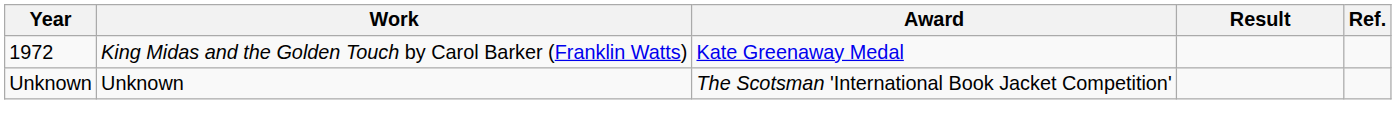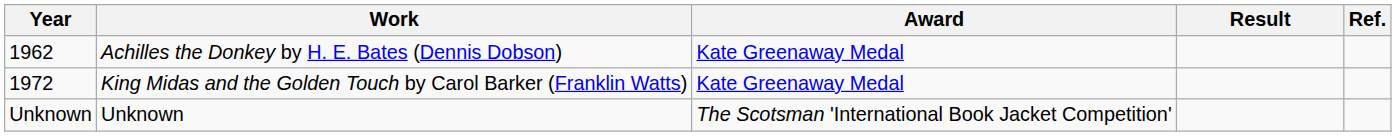 <table class="wikitable plainrowheaders">
 <tr>
 <th>Year</th>
 <th>Work</th>
 <th>Award</th>
 <th style="min-width: 8em">Result</th>
 <th>Ref.</th>
+</tr>
+<tr>
+<td>1962</td>
+<td><em>Achilles the Donkey</em> by <a href='#'>H. E. Bates</a> (<a href='#'>Dennis Dobson</a>)</td>
+<td><a href='#'>Kate Greenaway Medal</a></td>
+<td></td>
+<td></td>
 </tr>
 <tr>
 <td>1972</td>
 <td><em>King Midas and the Golden Touch</em> by Carol Barker (<a href='#'>Franklin Watts</a>)</td>
 <td><a href='#'>Kate Greenaway Medal</a></td>
 <td></td>
 <td></td>
 </tr>
 <tr>
 <td>Unknown</td>
 <td>Unknown</td>
 <td><em>The Scotsman</em> 'International Book Jacket Competition'</td>
 <td></td>
 <td></td>
 </tr>
 </table>
